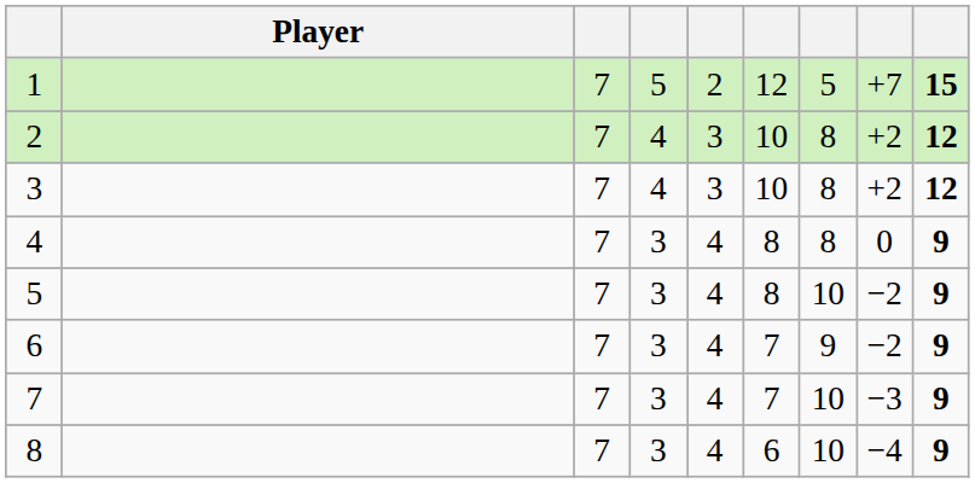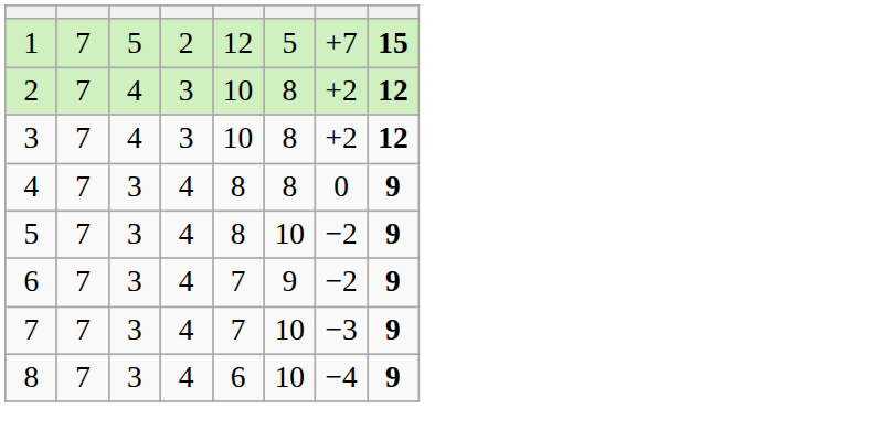 <table class="wikitable" style="text-align:center; margin: 1em auto 1em auto, align:left">
 <tr>
 <th width=20></th>
-<th width=240>Player</th>
 <th width=20></th>
 <th width=20></th>
 <th width=20></th>
 <th width=20></th>
 <th width=20></th>
 <th width=20></th>
 <th width=20></th>
 </tr>
 <tr style="background:#D0F0C0;">
 <td>1</td>
-<td align=left></td>
 <td>7</td>
 <td>5</td>
 <td>2</td>
 <td>12</td>
 <td>5</td>
 <td>+7</td>
 <td><strong>15</strong></td>
 </tr>
 <tr style="background:#D0F0C0;">
 <td>2</td>
-<td align=left></td>
 <td>7</td>
 <td>4</td>
 <td>3</td>
 <td>10</td>
 <td>8</td>
 <td>+2</td>
 <td><strong>12</strong></td>
 </tr>
 <tr style=>
 <td>3</td>
-<td align=left></td>
 <td>7</td>
 <td>4</td>
 <td>3</td>
 <td>10</td>
 <td>8</td>
 <td>+2</td>
 <td><strong>12</strong></td>
 </tr>
 <tr style=>
 <td>4</td>
-<td align=left></td>
 <td>7</td>
 <td>3</td>
 <td>4</td>
 <td>8</td>
 <td>8</td>
 <td>0</td>
 <td><strong>9</strong></td>
 </tr>
 <tr style=>
 <td>5</td>
-<td align=left></td>
 <td>7</td>
 <td>3</td>
 <td>4</td>
 <td>8</td>
 <td>10</td>
 <td>−2</td>
 <td><strong>9</strong></td>
 </tr>
 <tr style=>
 <td>6</td>
-<td align=left></td>
 <td>7</td>
 <td>3</td>
 <td>4</td>
 <td>7</td>
 <td>9</td>
 <td>−2</td>
 <td><strong>9</strong></td>
 </tr>
 <tr style=>
 <td>7</td>
-<td align=left></td>
 <td>7</td>
 <td>3</td>
 <td>4</td>
 <td>7</td>
 <td>10</td>
 <td>−3</td>
 <td><strong>9</strong></td>
 </tr>
 <tr style=>
 <td>8</td>
-<td align=left></td>
 <td>7</td>
 <td>3</td>
 <td>4</td>
 <td>6</td>
 <td>10</td>
 <td>−4</td>
 <td><strong>9</strong></td>
 </tr>
 </table>
